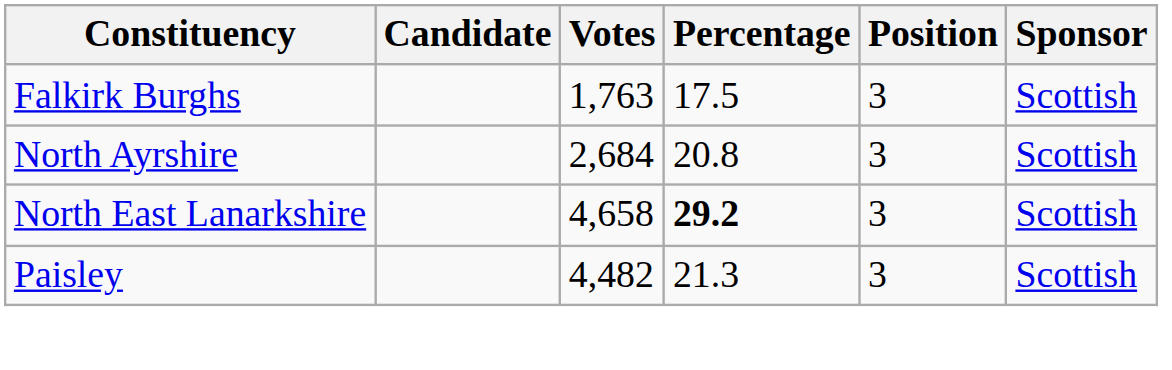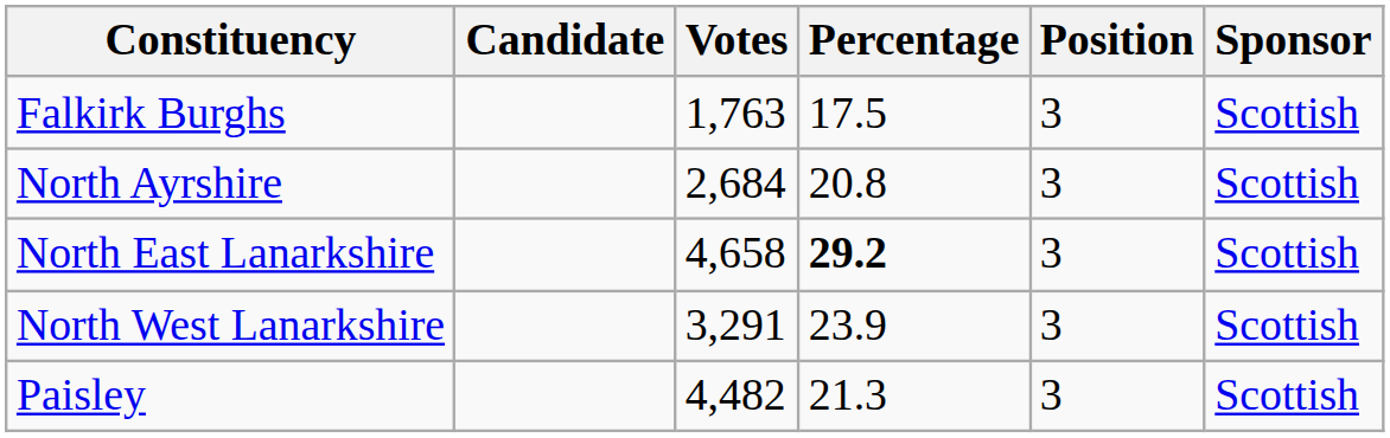 <table class="wikitable sortable">
 <tr>
 <th>Constituency</th>
 <th>Candidate</th>
 <th>Votes</th>
 <th>Percentage</th>
 <th>Position</th>
 <th>Sponsor</th>
 </tr>
 <tr>
 <td><a href='#'>Falkirk Burghs</a></td>
 <td></td>
 <td>1,763</td>
 <td>17.5</td>
 <td>3</td>
 <td><a href='#'>Scottish</a></td>
 </tr>
 <tr>
 <td><a href='#'>North Ayrshire</a></td>
 <td></td>
 <td>2,684</td>
 <td>20.8</td>
 <td>3</td>
 <td><a href='#'>Scottish</a></td>
 </tr>
 <tr>
 <td><a href='#'>North East Lanarkshire</a></td>
 <td></td>
 <td>4,658</td>
 <td><strong>29.2</strong></td>
 <td>3</td>
 <td><a href='#'>Scottish</a></td>
 </tr>
 <tr>
+<td><a href='#'>North West Lanarkshire</a></td>
+<td></td>
+<td>3,291</td>
+<td>23.9</td>
+<td>3</td>
+<td><a href='#'>Scottish</a></td>
+</tr>
+<tr>
 <td><a href='#'>Paisley</a></td>
 <td></td>
 <td>4,482</td>
 <td>21.3</td>
 <td>3</td>
 <td><a href='#'>Scottish</a></td>
 </tr>
 </table>
